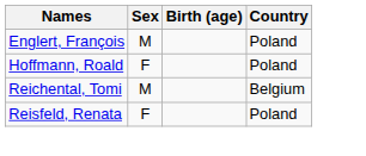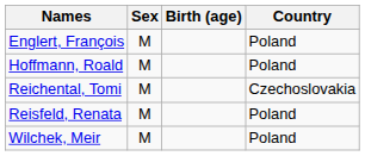 <table class="wikitable sortable">
 <tr>
 <th>Names</th>
 <th>Sex</th>
 <th>Birth (age)</th>
 <th>Country</th>
 </tr>
 <tr>
 <td><a href='#'>Englert, François</a></td>
 <td style="text-align:center">M</td>
 <td></td>
 <td>Poland</td>
 </tr>
 <tr>
 <td><a href='#'>Hoffmann, Roald</a></td>
-<td style="text-align:center">F</td>
+<td style="text-align:center">M</td>
 <td></td>
 <td>Poland</td>
 </tr>
 <tr>
 <td><a href='#'>Reichental, Tomi</a></td>
 <td style="text-align:center">M</td>
 <td></td>
-<td>Belgium</td>
+<td>Czechoslovakia</td>
 </tr>
 <tr>
 <td><a href='#'>Reisfeld, Renata</a></td>
-<td style="text-align:center">F</td>
+<td style="text-align:center">M</td>
+<td></td>
+<td>Poland</td>
+</tr>
+<tr>
+<td><a href='#'>Wilchek, Meir</a></td>
+<td style="text-align:center">M</td>
 <td></td>
 <td>Poland</td>
 </tr>
 </table>
